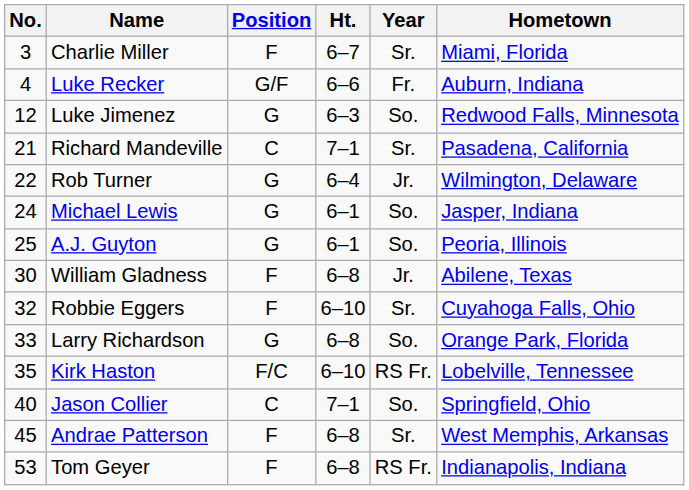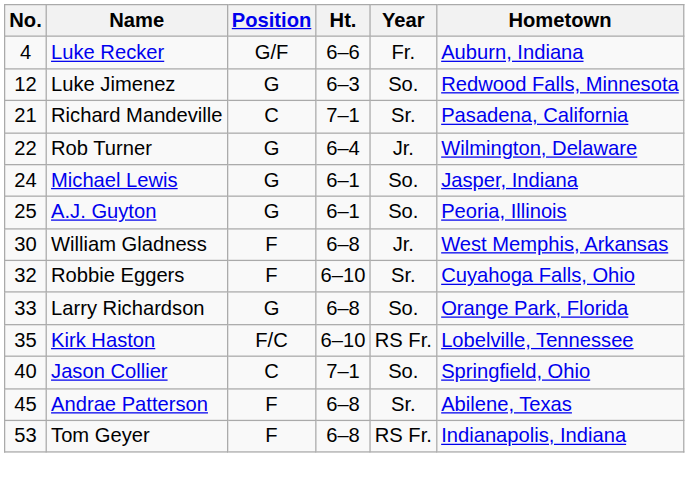 <table class="wikitable" style="text-align:center">
 <tr>
 <th>No.</th>
 <th>Name</th>
 <th><a href='#'>Position</a></th>
 <th>Ht.</th>
 <th>Year</th>
 <th>Hometown</th>
-</tr>
-<tr>
-<td>3</td>
-<td style="text-align:left">Charlie Miller</td>
-<td>F</td>
-<td>6–7</td>
-<td>Sr.</td>
-<td style="text-align:left"><a href='#'>Miami, Florida</a></td>
 </tr>
 <tr>
 <td>4</td>
 <td style="text-align:left"><a href='#'>Luke Recker</a></td>
 <td>G/F</td>
 <td>6–6</td>
 <td>Fr.</td>
 <td style="text-align:left"><a href='#'>Auburn, Indiana</a></td>
 </tr>
 <tr>
 <td>12</td>
 <td style="text-align:left">Luke Jimenez</td>
 <td>G</td>
 <td>6–3</td>
 <td>So.</td>
 <td style="text-align:left"><a href='#'>Redwood Falls, Minnesota</a></td>
 </tr>
 <tr>
 <td>21</td>
 <td style="text-align:left">Richard Mandeville</td>
 <td>C</td>
 <td>7–1</td>
 <td>Sr.</td>
 <td style="text-align:left"><a href='#'>Pasadena, California</a></td>
 </tr>
 <tr>
 <td>22</td>
 <td style="text-align:left">Rob Turner</td>
 <td>G</td>
 <td>6–4</td>
 <td>Jr.</td>
 <td style="text-align:left"><a href='#'>Wilmington, Delaware</a></td>
 </tr>
 <tr>
 <td>24</td>
 <td style="text-align:left"><a href='#'>Michael Lewis</a></td>
 <td>G</td>
 <td>6–1</td>
 <td>So.</td>
 <td style="text-align:left"><a href='#'>Jasper, Indiana</a></td>
 </tr>
 <tr>
 <td>25</td>
 <td style="text-align:left"><a href='#'>A.J. Guyton</a></td>
 <td>G</td>
 <td>6–1</td>
 <td>So.</td>
 <td style="text-align:left"><a href='#'>Peoria, Illinois</a></td>
 </tr>
 <tr>
 <td>30</td>
 <td style="text-align:left">William Gladness</td>
 <td>F</td>
 <td>6–8</td>
 <td>Jr.</td>
-<td style="text-align:left"><a href='#'>Abilene, Texas</a></td>
+<td style="text-align:left"><a href='#'>West Memphis, Arkansas</a></td>
 </tr>
 <tr>
 <td>32</td>
 <td style="text-align:left">Robbie Eggers</td>
 <td>F</td>
 <td>6–10</td>
 <td>Sr.</td>
 <td style="text-align:left"><a href='#'>Cuyahoga Falls, Ohio</a></td>
 </tr>
 <tr>
 <td>33</td>
 <td style="text-align:left">Larry Richardson</td>
 <td>G</td>
 <td>6–8</td>
 <td>So.</td>
 <td style="text-align:left"><a href='#'>Orange Park, Florida</a></td>
 </tr>
 <tr>
 <td>35</td>
 <td style="text-align:left"><a href='#'>Kirk Haston</a></td>
 <td>F/C</td>
 <td>6–10</td>
 <td>RS Fr.</td>
 <td style="text-align:left"><a href='#'>Lobelville, Tennessee</a></td>
 </tr>
 <tr>
 <td>40</td>
 <td style="text-align:left"><a href='#'>Jason Collier</a></td>
 <td>C</td>
 <td>7–1</td>
 <td>So.</td>
 <td style="text-align:left"><a href='#'>Springfield, Ohio</a></td>
 </tr>
 <tr>
 <td>45</td>
 <td style="text-align:left"><a href='#'>Andrae Patterson</a></td>
 <td>F</td>
 <td>6–8</td>
 <td>Sr.</td>
-<td style="text-align:left"><a href='#'>West Memphis, Arkansas</a></td>
+<td style="text-align:left"><a href='#'>Abilene, Texas</a></td>
 </tr>
 <tr>
 <td>53</td>
 <td style="text-align:left">Tom Geyer</td>
 <td>F</td>
 <td>6–8</td>
 <td>RS Fr.</td>
 <td style="text-align:left"><a href='#'>Indianapolis, Indiana</a></td>
 </tr>
 </table>
